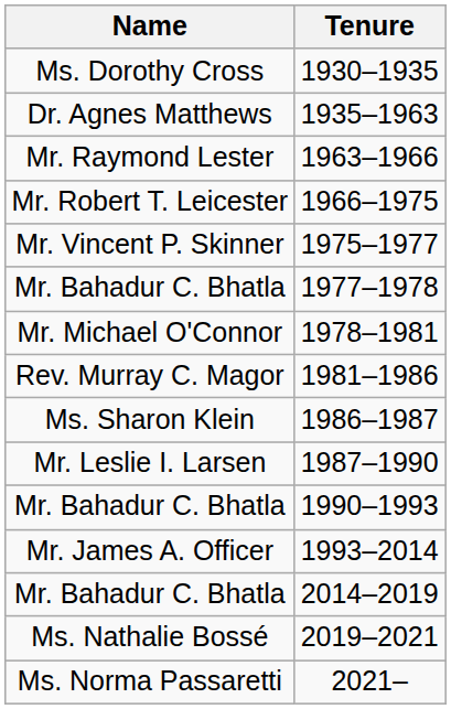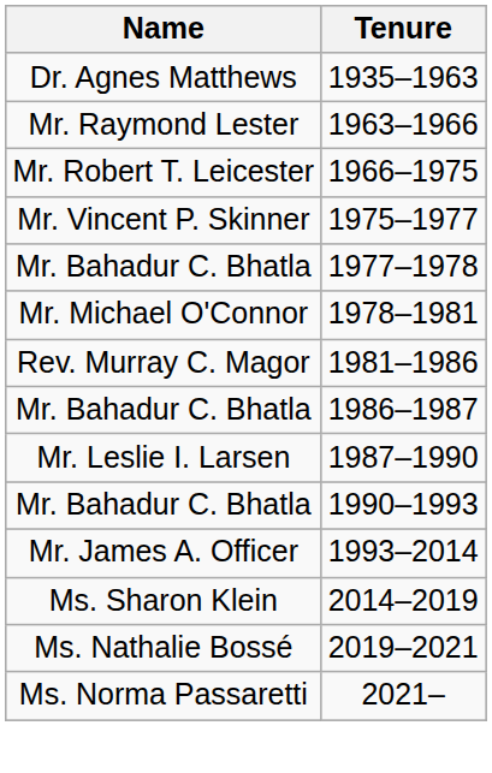 <table class="wikitable" style="text-align:center;">
 <tr>
 <th>Name</th>
 <th>Tenure</th>
-</tr>
-<tr>
-<td>Ms. Dorothy Cross</td>
-<td>1930–1935</td>
 </tr>
 <tr>
 <td>Dr. Agnes Matthews</td>
 <td>1935–1963</td>
 </tr>
 <tr>
 <td>Mr. Raymond Lester</td>
 <td>1963–1966</td>
 </tr>
 <tr>
 <td>Mr. Robert T. Leicester</td>
 <td>1966–1975</td>
 </tr>
 <tr>
 <td>Mr. Vincent P. Skinner</td>
 <td>1975–1977</td>
 </tr>
 <tr>
 <td>Mr. Bahadur C. Bhatla</td>
 <td>1977–1978</td>
 </tr>
 <tr>
 <td>Mr. Michael O'Connor</td>
 <td>1978–1981</td>
 </tr>
 <tr>
 <td>Rev. Murray C. Magor</td>
 <td>1981–1986</td>
 </tr>
 <tr>
-<td>Ms. Sharon Klein</td>
+<td>Mr. Bahadur C. Bhatla</td>
 <td>1986–1987</td>
 </tr>
 <tr>
 <td>Mr. Leslie I. Larsen</td>
 <td>1987–1990</td>
 </tr>
 <tr>
 <td>Mr. Bahadur C. Bhatla</td>
 <td>1990–1993</td>
 </tr>
 <tr>
 <td>Mr. James A. Officer</td>
 <td>1993–2014</td>
 </tr>
 <tr>
-<td>Mr. Bahadur C. Bhatla</td>
+<td>Ms. Sharon Klein</td>
 <td>2014–2019</td>
 </tr>
 <tr>
 <td>Ms. Nathalie Bossé</td>
 <td>2019–2021</td>
 </tr>
 <tr>
 <td>Ms. Norma Passaretti</td>
 <td>2021–</td>
 </tr>
 </table>
